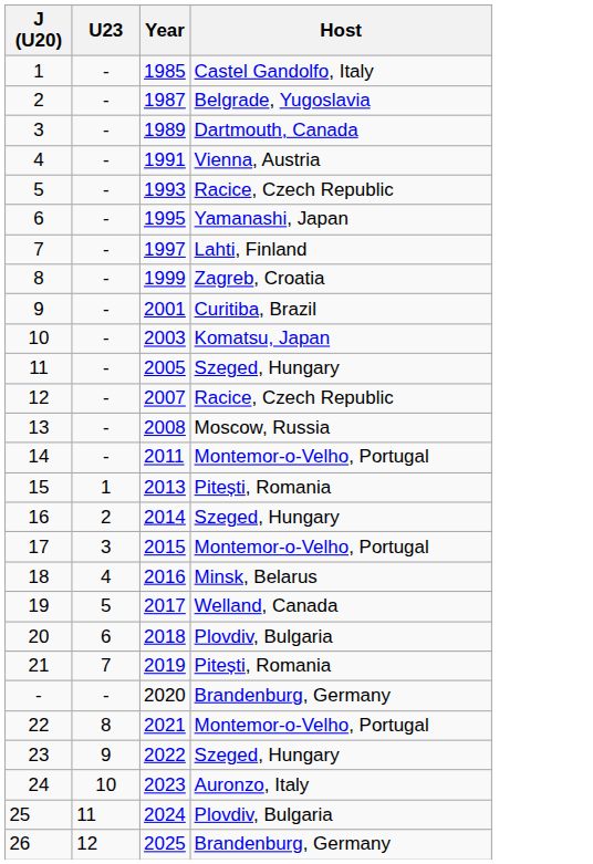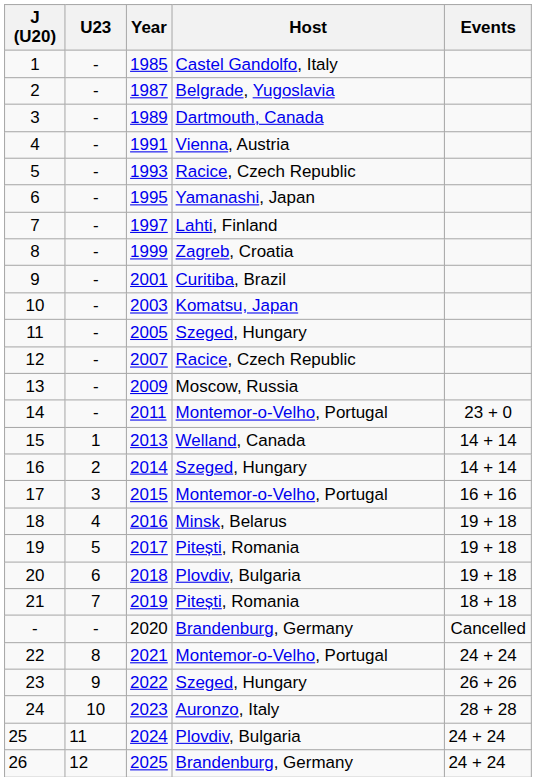 <table class="wikitable" style="font-size:100%">
 <tr>
 <th width=50>J (U20)</th>
 <th width=50>U23</th>
 <th width=30>Year</th>
 <th width=250>Host</th>
+<th width=75>Events</th>
 </tr>
 <tr>
 <td align=center>1</td>
 <td align=center>-</td>
 <td><a href='#'>1985</a></td>
 <td> <a href='#'>Castel Gandolfo</a>, Italy</td>
+<td align=center></td>
 </tr>
 <tr>
 <td align=center>2</td>
 <td align=center>-</td>
 <td><a href='#'>1987</a></td>
 <td> <a href='#'>Belgrade</a>, <a href='#'>Yugoslavia</a></td>
+<td align=center></td>
 </tr>
 <tr>
 <td align=center>3</td>
 <td align=center>-</td>
 <td><a href='#'>1989</a></td>
 <td> <a href='#'>Dartmouth, Canada</a></td>
+<td align=center></td>
 </tr>
 <tr>
 <td align=center>4</td>
 <td align=center>-</td>
 <td><a href='#'>1991</a></td>
 <td> <a href='#'>Vienna</a>, Austria</td>
+<td align=center></td>
 </tr>
 <tr>
 <td align=center>5</td>
 <td align=center>-</td>
 <td><a href='#'>1993</a></td>
 <td> <a href='#'>Racice</a>, Czech Republic</td>
+<td align=center></td>
 </tr>
 <tr>
 <td align=center>6</td>
 <td align=center>-</td>
 <td><a href='#'>1995</a></td>
 <td> <a href='#'>Yamanashi</a>, Japan</td>
+<td align=center></td>
 </tr>
 <tr>
 <td align=center>7</td>
 <td align=center>-</td>
 <td><a href='#'>1997</a></td>
 <td> <a href='#'>Lahti</a>, Finland</td>
+<td align=center></td>
 </tr>
 <tr>
 <td align=center>8</td>
 <td align=center>-</td>
 <td><a href='#'>1999</a></td>
 <td> <a href='#'>Zagreb</a>, Croatia</td>
+<td align=center></td>
 </tr>
 <tr>
 <td align=center>9</td>
 <td align=center>-</td>
 <td><a href='#'>2001</a></td>
 <td> <a href='#'>Curitiba</a>, Brazil</td>
+<td align=center></td>
 </tr>
 <tr>
 <td align=center>10</td>
 <td align=center>-</td>
 <td><a href='#'>2003</a></td>
 <td> <a href='#'>Komatsu, Japan</a></td>
+<td align=center></td>
 </tr>
 <tr>
 <td align=center>11</td>
 <td align=center>-</td>
 <td><a href='#'>2005</a></td>
 <td> <a href='#'>Szeged</a>, Hungary</td>
+<td align=center></td>
 </tr>
 <tr>
 <td align=center>12</td>
 <td align=center>-</td>
 <td><a href='#'>2007</a></td>
 <td> <a href='#'>Racice</a>, Czech Republic</td>
+<td align=center></td>
 </tr>
 <tr>
 <td align=center>13</td>
 <td align=center>-</td>
-<td><a href='#'>2008</a></td>
+<td><a href='#'>2009</a></td>
 <td> Moscow, Russia</td>
+<td align=center></td>
 </tr>
 <tr>
 <td align=center>14</td>
 <td align=center>-</td>
 <td><a href='#'>2011</a></td>
 <td> <a href='#'>Montemor-o-Velho</a>, Portugal</td>
+<td align=center>23 + 0</td>
 </tr>
 <tr>
 <td align=center>15</td>
 <td align=center>1</td>
 <td><a href='#'>2013</a></td>
-<td> <a href='#'>Pitești</a>, Romania</td>
+<td> <a href='#'>Welland</a>, Canada</td>
+<td align=center>14 + 14</td>
 </tr>
 <tr>
 <td align=center>16</td>
 <td align=center>2</td>
 <td><a href='#'>2014</a></td>
 <td> <a href='#'>Szeged</a>, Hungary</td>
+<td align=center>14 + 14</td>
 </tr>
 <tr>
 <td align=center>17</td>
 <td align=center>3</td>
 <td><a href='#'>2015</a></td>
 <td> <a href='#'>Montemor-o-Velho</a>, Portugal</td>
+<td align=center>16 + 16</td>
 </tr>
 <tr>
 <td align=center>18</td>
 <td align=center>4</td>
 <td><a href='#'>2016</a></td>
 <td> <a href='#'>Minsk</a>, Belarus</td>
+<td align=center>19 + 18</td>
 </tr>
 <tr>
 <td align=center>19</td>
 <td align=center>5</td>
 <td><a href='#'>2017</a></td>
-<td> <a href='#'>Welland</a>, Canada</td>
+<td> <a href='#'>Pitești</a>, Romania</td>
+<td align=center>19 + 18</td>
 </tr>
 <tr>
 <td align=center>20</td>
 <td align=center>6</td>
 <td><a href='#'>2018</a></td>
 <td> <a href='#'>Plovdiv</a>, Bulgaria</td>
+<td align=center>19 + 18</td>
 </tr>
 <tr>
 <td align=center>21</td>
 <td align=center>7</td>
 <td><a href='#'>2019</a></td>
 <td> <a href='#'>Pitești</a>, Romania</td>
+<td align=center>18 + 18</td>
 </tr>
 <tr>
 <td align=center>-</td>
 <td align=center>-</td>
 <td>2020</td>
 <td> <a href='#'>Brandenburg</a>, Germany</td>
+<td align=center>Cancelled</td>
 </tr>
 <tr>
 <td align=center>22</td>
 <td align=center>8</td>
 <td><a href='#'>2021</a></td>
 <td> <a href='#'>Montemor-o-Velho</a>, Portugal</td>
+<td align=center>24 + 24</td>
 </tr>
 <tr>
 <td align=center>23</td>
 <td align=center>9</td>
 <td><a href='#'>2022</a></td>
 <td> <a href='#'>Szeged</a>, Hungary</td>
+<td align=center>26 + 26</td>
 </tr>
 <tr>
 <td align=center>24</td>
 <td align=center>10</td>
 <td><a href='#'>2023</a></td>
 <td> <a href='#'>Auronzo</a>, Italy</td>
+<td align=center>28 + 28</td>
 </tr>
 <tr>
 <td>25</td>
 <td>11</td>
 <td><a href='#'>2024</a></td>
 <td> <a href='#'>Plovdiv</a>, Bulgaria</td>
+<td>24 + 24</td>
 </tr>
 <tr>
 <td>26</td>
 <td>12</td>
 <td><a href='#'>2025</a></td>
 <td> <a href='#'>Brandenburg</a>, Germany</td>
+<td>24 + 24</td>
 </tr>
 </table>
